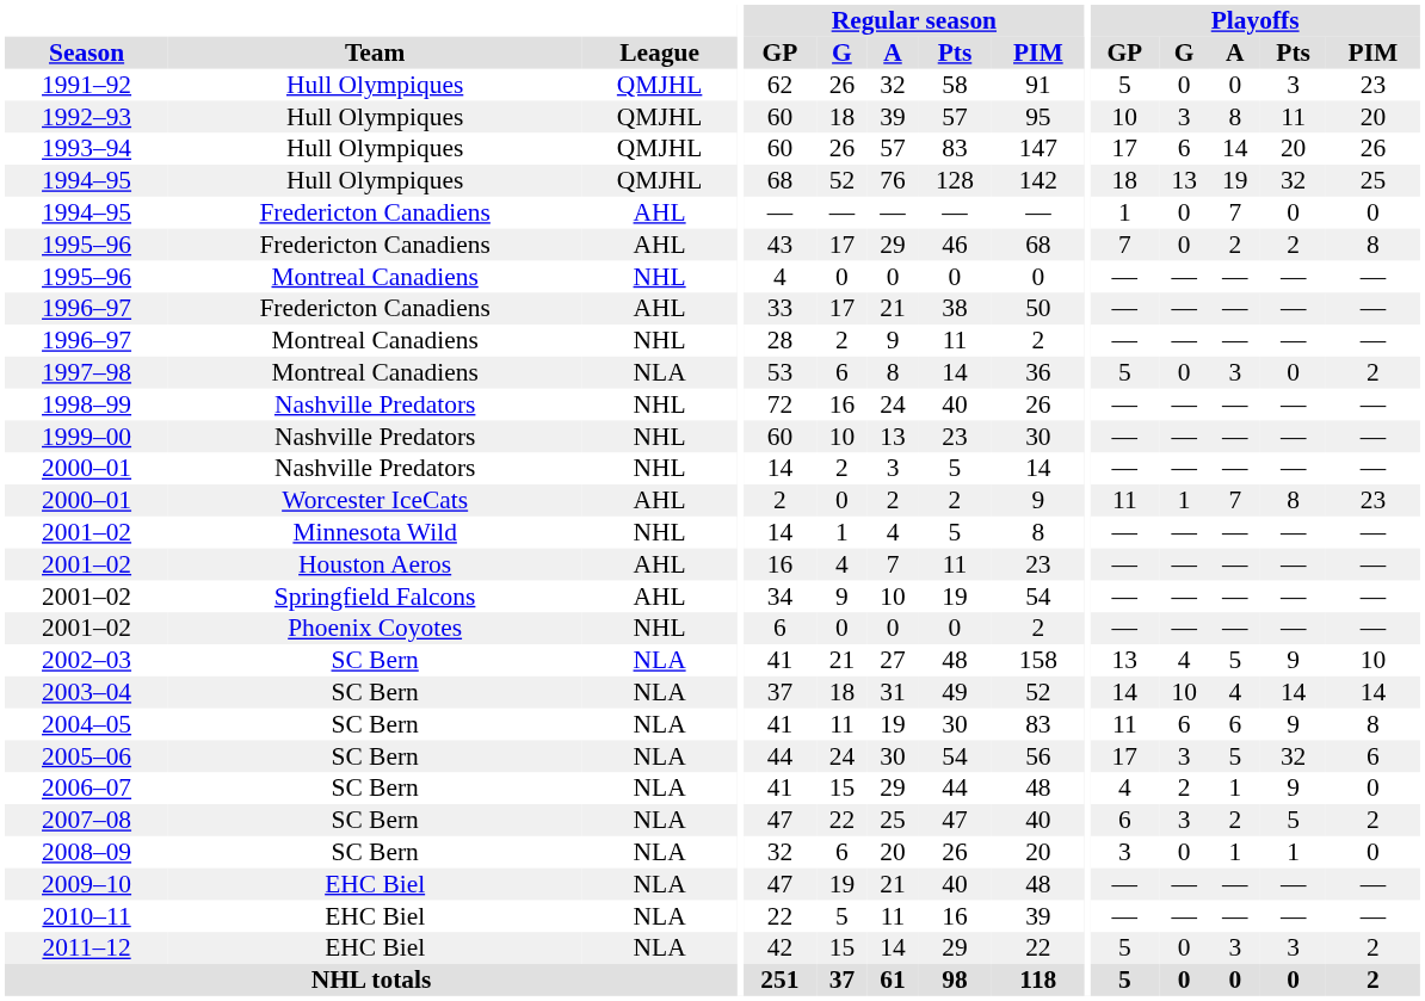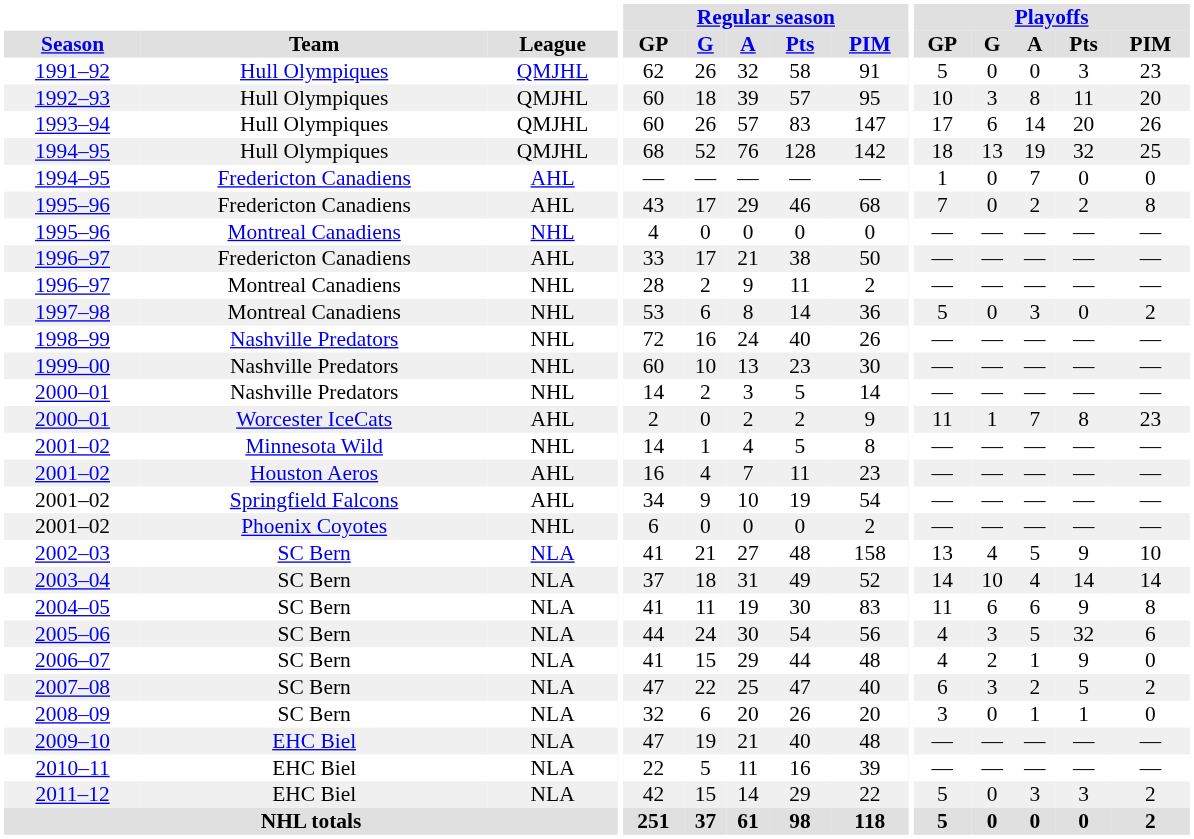 <table border="0" cellpadding="1" cellspacing="0" style="text-align:center; width:70%">
 <tr bgcolor="#e0e0e0">
 <th colspan="3" bgcolor="#ffffff"></th>
 <th rowspan="99" bgcolor="#ffffff"></th>
 <th colspan="5"><a href='#'>Regular season</a></th>
 <th rowspan="99" bgcolor="#ffffff"></th>
 <th colspan="5"><a href='#'>Playoffs</a></th>
 </tr>
 <tr bgcolor="#e0e0e0">
 <th><a href='#'>Season</a></th>
 <th>Team</th>
 <th>League</th>
 <th>GP</th>
 <th><a href='#'>G</a></th>
 <th><a href='#'>A</a></th>
 <th><a href='#'>Pts</a></th>
 <th><a href='#'>PIM</a></th>
 <th>GP</th>
 <th>G</th>
 <th>A</th>
 <th>Pts</th>
 <th>PIM</th>
 </tr>
 <tr align="center">
 <td><a href='#'>1991–92</a></td>
 <td><a href='#'>Hull Olympiques</a></td>
 <td><a href='#'>QMJHL</a></td>
 <td>62</td>
 <td>26</td>
 <td>32</td>
 <td>58</td>
 <td>91</td>
 <td>5</td>
 <td>0</td>
 <td>0</td>
 <td>3</td>
 <td>23</td>
 </tr>
 <tr align="center" bgcolor="#f0f0f0">
 <td><a href='#'>1992–93</a></td>
 <td>Hull Olympiques</td>
 <td>QMJHL</td>
 <td>60</td>
 <td>18</td>
 <td>39</td>
 <td>57</td>
 <td>95</td>
 <td>10</td>
 <td>3</td>
 <td>8</td>
 <td>11</td>
 <td>20</td>
 </tr>
 <tr align="center">
 <td><a href='#'>1993–94</a></td>
 <td>Hull Olympiques</td>
 <td>QMJHL</td>
 <td>60</td>
 <td>26</td>
 <td>57</td>
 <td>83</td>
 <td>147</td>
 <td>17</td>
 <td>6</td>
 <td>14</td>
 <td>20</td>
 <td>26</td>
 </tr>
 <tr align="center" bgcolor="#f0f0f0">
 <td><a href='#'>1994–95</a></td>
 <td>Hull Olympiques</td>
 <td>QMJHL</td>
 <td>68</td>
 <td>52</td>
 <td>76</td>
 <td>128</td>
 <td>142</td>
 <td>18</td>
 <td>13</td>
 <td>19</td>
 <td>32</td>
 <td>25</td>
 </tr>
 <tr align="center">
 <td><a href='#'>1994–95</a></td>
 <td><a href='#'>Fredericton Canadiens</a></td>
 <td><a href='#'>AHL</a></td>
 <td>—</td>
 <td>—</td>
 <td>—</td>
 <td>—</td>
 <td>—</td>
 <td>1</td>
 <td>0</td>
 <td>7</td>
 <td>0</td>
 <td>0</td>
 </tr>
 <tr align="center" bgcolor="#f0f0f0">
 <td><a href='#'>1995–96</a></td>
 <td>Fredericton Canadiens</td>
 <td>AHL</td>
 <td>43</td>
 <td>17</td>
 <td>29</td>
 <td>46</td>
 <td>68</td>
 <td>7</td>
 <td>0</td>
 <td>2</td>
 <td>2</td>
 <td>8</td>
 </tr>
 <tr align="center">
 <td><a href='#'>1995–96</a></td>
 <td><a href='#'>Montreal Canadiens</a></td>
 <td><a href='#'>NHL</a></td>
 <td>4</td>
 <td>0</td>
 <td>0</td>
 <td>0</td>
 <td>0</td>
 <td>—</td>
 <td>—</td>
 <td>—</td>
 <td>—</td>
 <td>—</td>
 </tr>
 <tr align="center" bgcolor="#f0f0f0">
 <td><a href='#'>1996–97</a></td>
 <td>Fredericton Canadiens</td>
 <td>AHL</td>
 <td>33</td>
 <td>17</td>
 <td>21</td>
 <td>38</td>
 <td>50</td>
 <td>—</td>
 <td>—</td>
 <td>—</td>
 <td>—</td>
 <td>—</td>
 </tr>
 <tr align="center">
 <td><a href='#'>1996–97</a></td>
 <td>Montreal Canadiens</td>
 <td>NHL</td>
 <td>28</td>
 <td>2</td>
 <td>9</td>
 <td>11</td>
 <td>2</td>
 <td>—</td>
 <td>—</td>
 <td>—</td>
 <td>—</td>
 <td>—</td>
 </tr>
 <tr align="center" bgcolor="#f0f0f0">
 <td><a href='#'>1997–98</a></td>
 <td>Montreal Canadiens</td>
-<td>NLA</td>
+<td>NHL</td>
 <td>53</td>
 <td>6</td>
 <td>8</td>
 <td>14</td>
 <td>36</td>
 <td>5</td>
 <td>0</td>
 <td>3</td>
 <td>0</td>
 <td>2</td>
 </tr>
 <tr align="center">
 <td><a href='#'>1998–99</a></td>
 <td><a href='#'>Nashville Predators</a></td>
 <td>NHL</td>
 <td>72</td>
 <td>16</td>
 <td>24</td>
 <td>40</td>
 <td>26</td>
 <td>—</td>
 <td>—</td>
 <td>—</td>
 <td>—</td>
 <td>—</td>
 </tr>
 <tr align="center" bgcolor="#f0f0f0">
 <td><a href='#'>1999–00</a></td>
 <td>Nashville Predators</td>
 <td>NHL</td>
 <td>60</td>
 <td>10</td>
 <td>13</td>
 <td>23</td>
 <td>30</td>
 <td>—</td>
 <td>—</td>
 <td>—</td>
 <td>—</td>
 <td>—</td>
 </tr>
 <tr align="center">
 <td><a href='#'>2000–01</a></td>
 <td>Nashville Predators</td>
 <td>NHL</td>
 <td>14</td>
 <td>2</td>
 <td>3</td>
 <td>5</td>
 <td>14</td>
 <td>—</td>
 <td>—</td>
 <td>—</td>
 <td>—</td>
 <td>—</td>
 </tr>
 <tr align="center" bgcolor="#f0f0f0">
 <td><a href='#'>2000–01</a></td>
 <td><a href='#'>Worcester IceCats</a></td>
 <td>AHL</td>
 <td>2</td>
 <td>0</td>
 <td>2</td>
 <td>2</td>
 <td>9</td>
 <td>11</td>
 <td>1</td>
 <td>7</td>
 <td>8</td>
 <td>23</td>
 </tr>
 <tr align="center">
 <td><a href='#'>2001–02</a></td>
 <td><a href='#'>Minnesota Wild</a></td>
 <td>NHL</td>
 <td>14</td>
 <td>1</td>
 <td>4</td>
 <td>5</td>
 <td>8</td>
 <td>—</td>
 <td>—</td>
 <td>—</td>
 <td>—</td>
 <td>—</td>
 </tr>
 <tr align="center" bgcolor="#f0f0f0">
 <td><a href='#'>2001–02</a></td>
 <td><a href='#'>Houston Aeros</a></td>
 <td>AHL</td>
 <td>16</td>
 <td>4</td>
 <td>7</td>
 <td>11</td>
 <td>23</td>
 <td>—</td>
 <td>—</td>
 <td>—</td>
 <td>—</td>
 <td>—</td>
 </tr>
 <tr align="center">
 <td>2001–02</td>
 <td><a href='#'>Springfield Falcons</a></td>
 <td>AHL</td>
 <td>34</td>
 <td>9</td>
 <td>10</td>
 <td>19</td>
 <td>54</td>
 <td>—</td>
 <td>—</td>
 <td>—</td>
 <td>—</td>
 <td>—</td>
 </tr>
 <tr align="center" bgcolor="#f0f0f0">
 <td>2001–02</td>
 <td><a href='#'>Phoenix Coyotes</a></td>
 <td>NHL</td>
 <td>6</td>
 <td>0</td>
 <td>0</td>
 <td>0</td>
 <td>2</td>
 <td>—</td>
 <td>—</td>
 <td>—</td>
 <td>—</td>
 <td>—</td>
 </tr>
 <tr align="center">
 <td><a href='#'>2002–03</a></td>
 <td><a href='#'>SC Bern</a></td>
 <td><a href='#'>NLA</a></td>
 <td>41</td>
 <td>21</td>
 <td>27</td>
 <td>48</td>
 <td>158</td>
 <td>13</td>
 <td>4</td>
 <td>5</td>
 <td>9</td>
 <td>10</td>
 </tr>
 <tr align="center" bgcolor="#f0f0f0">
 <td><a href='#'>2003–04</a></td>
 <td>SC Bern</td>
 <td>NLA</td>
 <td>37</td>
 <td>18</td>
 <td>31</td>
 <td>49</td>
 <td>52</td>
 <td>14</td>
 <td>10</td>
 <td>4</td>
 <td>14</td>
 <td>14</td>
 </tr>
 <tr align="center">
 <td><a href='#'>2004–05</a></td>
 <td>SC Bern</td>
 <td>NLA</td>
 <td>41</td>
 <td>11</td>
 <td>19</td>
 <td>30</td>
 <td>83</td>
 <td>11</td>
 <td>6</td>
 <td>6</td>
 <td>9</td>
 <td>8</td>
 </tr>
 <tr align="center" bgcolor="#f0f0f0">
 <td><a href='#'>2005–06</a></td>
 <td>SC Bern</td>
 <td>NLA</td>
 <td>44</td>
 <td>24</td>
 <td>30</td>
 <td>54</td>
 <td>56</td>
-<td>17</td>
+<td>4</td>
 <td>3</td>
 <td>5</td>
 <td>32</td>
 <td>6</td>
 </tr>
 <tr align="center">
 <td><a href='#'>2006–07</a></td>
 <td>SC Bern</td>
 <td>NLA</td>
 <td>41</td>
 <td>15</td>
 <td>29</td>
 <td>44</td>
 <td>48</td>
 <td>4</td>
 <td>2</td>
 <td>1</td>
 <td>9</td>
 <td>0</td>
 </tr>
 <tr align="center" bgcolor="#f0f0f0">
 <td><a href='#'>2007–08</a></td>
 <td>SC Bern</td>
 <td>NLA</td>
 <td>47</td>
 <td>22</td>
 <td>25</td>
 <td>47</td>
 <td>40</td>
 <td>6</td>
 <td>3</td>
 <td>2</td>
 <td>5</td>
 <td>2</td>
 </tr>
 <tr align="center">
 <td><a href='#'>2008–09</a></td>
 <td>SC Bern</td>
 <td>NLA</td>
 <td>32</td>
 <td>6</td>
 <td>20</td>
 <td>26</td>
 <td>20</td>
 <td>3</td>
 <td>0</td>
 <td>1</td>
 <td>1</td>
 <td>0</td>
 </tr>
 <tr align="center" bgcolor="#f0f0f0">
 <td><a href='#'>2009–10</a></td>
 <td><a href='#'>EHC Biel</a></td>
 <td>NLA</td>
 <td>47</td>
 <td>19</td>
 <td>21</td>
 <td>40</td>
 <td>48</td>
 <td>—</td>
 <td>—</td>
 <td>—</td>
 <td>—</td>
 <td>—</td>
 </tr>
 <tr align="center">
 <td><a href='#'>2010–11</a></td>
 <td>EHC Biel</td>
 <td>NLA</td>
 <td>22</td>
 <td>5</td>
 <td>11</td>
 <td>16</td>
 <td>39</td>
 <td>—</td>
 <td>—</td>
 <td>—</td>
 <td>—</td>
 <td>—</td>
 </tr>
 <tr align="center" bgcolor="#f0f0f0">
 <td><a href='#'>2011–12</a></td>
 <td>EHC Biel</td>
 <td>NLA</td>
 <td>42</td>
 <td>15</td>
 <td>14</td>
 <td>29</td>
 <td>22</td>
 <td>5</td>
 <td>0</td>
 <td>3</td>
 <td>3</td>
 <td>2</td>
 </tr>
 <tr bgcolor="#e0e0e0">
 <th colspan="3">NHL totals</th>
 <th>251</th>
 <th>37</th>
 <th>61</th>
 <th>98</th>
 <th>118</th>
 <th>5</th>
 <th>0</th>
 <th>0</th>
 <th>0</th>
 <th>2</th>
 </tr>
 </table>
